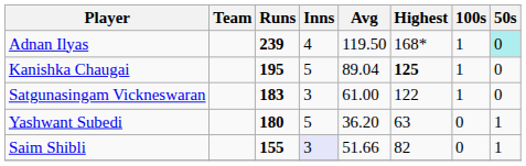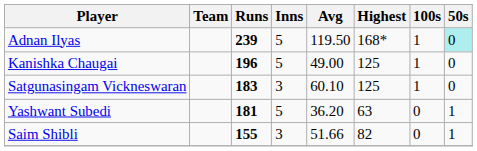 <table class="wikitable">
 <tr>
 <th>Player</th>
 <th>Team</th>
 <th>Runs</th>
 <th>Inns</th>
 <th>Avg</th>
 <th>Highest</th>
 <th>100s</th>
 <th>50s</th>
 </tr>
 <tr>
 <td><a href='#'>Adnan Ilyas</a></td>
 <td></td>
 <td><strong>239</strong></td>
-<td>4</td>
+<td>5</td>
 <td>119.50</td>
 <td>168*</td>
 <td>1</td>
 <td style="background: paleturquoise;">0</td>
 </tr>
 <tr>
 <td><a href='#'>Kanishka Chaugai</a></td>
 <td></td>
-<td><strong>195</strong></td>
+<td><strong>196</strong></td>
 <td>5</td>
-<td>89.04</td>
-<td><strong>125</strong></td>
+<td>49.00</td>
+<td>125</td>
 <td>1</td>
 <td>0</td>
 </tr>
 <tr>
 <td><a href='#'>Satgunasingam Vickneswaran</a></td>
 <td></td>
 <td><strong>183</strong></td>
 <td>3</td>
-<td>61.00</td>
-<td>122</td>
+<td>60.10</td>
+<td>125</td>
 <td>1</td>
 <td>0</td>
 </tr>
 <tr>
 <td><a href='#'>Yashwant Subedi</a></td>
 <td></td>
-<td><strong>180</strong></td>
+<td><strong>181</strong></td>
 <td>5</td>
 <td>36.20</td>
 <td>63</td>
 <td>0</td>
 <td>1</td>
 </tr>
 <tr>
 <td><a href='#'>Saim Shibli</a></td>
 <td></td>
 <td><strong>155</strong></td>
-<td style="background: lavender;">3</td>
+<td>3</td>
 <td>51.66</td>
 <td>82</td>
 <td>0</td>
 <td>1</td>
 </tr>
 <tr>
 </tr>
 </table>
